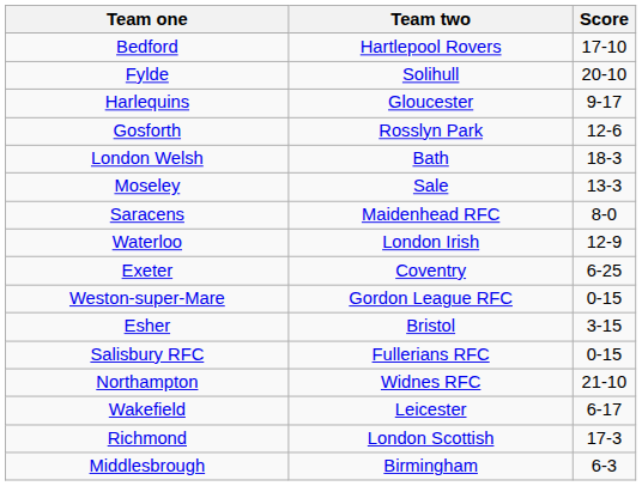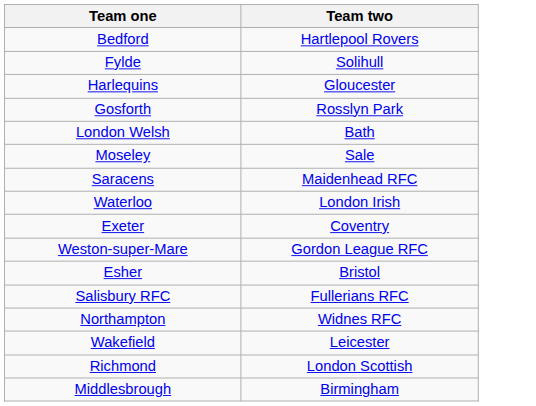 <table class="wikitable" style="text-align: center">
 <tr>
 <th width=250>Team one</th>
 <th width=250>Team two</th>
-<th width=50>Score</th>
 </tr>
 <tr>
 <td><a href='#'>Bedford</a></td>
 <td><a href='#'>Hartlepool Rovers</a></td>
-<td>17-10</td>
 </tr>
 <tr>
 <td><a href='#'>Fylde</a></td>
 <td><a href='#'>Solihull</a></td>
-<td>20-10</td>
 </tr>
 <tr>
 <td><a href='#'>Harlequins</a></td>
 <td><a href='#'>Gloucester</a></td>
-<td>9-17</td>
 </tr>
 <tr>
 <td><a href='#'>Gosforth</a></td>
 <td><a href='#'>Rosslyn Park</a></td>
-<td>12-6</td>
 </tr>
 <tr>
 <td><a href='#'>London Welsh</a></td>
 <td><a href='#'>Bath</a></td>
-<td>18-3</td>
 </tr>
 <tr>
 <td><a href='#'>Moseley</a></td>
 <td><a href='#'>Sale</a></td>
-<td>13-3</td>
 </tr>
 <tr>
 <td><a href='#'>Saracens</a></td>
 <td><a href='#'>Maidenhead RFC</a></td>
-<td>8-0</td>
 </tr>
 <tr>
 <td><a href='#'>Waterloo</a></td>
 <td><a href='#'>London Irish</a></td>
-<td>12-9</td>
 </tr>
 <tr>
 <td><a href='#'>Exeter</a></td>
 <td><a href='#'>Coventry</a></td>
-<td>6-25</td>
 </tr>
 <tr>
 <td><a href='#'>Weston-super-Mare</a></td>
 <td><a href='#'>Gordon League RFC</a></td>
-<td>0-15</td>
 </tr>
 <tr>
 <td><a href='#'>Esher</a></td>
 <td><a href='#'>Bristol</a></td>
-<td>3-15</td>
 </tr>
 <tr>
 <td><a href='#'>Salisbury RFC</a></td>
 <td><a href='#'>Fullerians RFC</a></td>
-<td>0-15</td>
 </tr>
 <tr>
 <td><a href='#'>Northampton</a></td>
 <td><a href='#'>Widnes RFC</a></td>
-<td>21-10</td>
 </tr>
 <tr>
 <td><a href='#'>Wakefield</a></td>
 <td><a href='#'>Leicester</a></td>
-<td>6-17</td>
 </tr>
 <tr>
 <td><a href='#'>Richmond</a></td>
 <td><a href='#'>London Scottish</a></td>
-<td>17-3</td>
 </tr>
 <tr>
 <td><a href='#'>Middlesbrough</a></td>
 <td><a href='#'>Birmingham</a></td>
-<td>6-3</td>
 </tr>
 </table>
